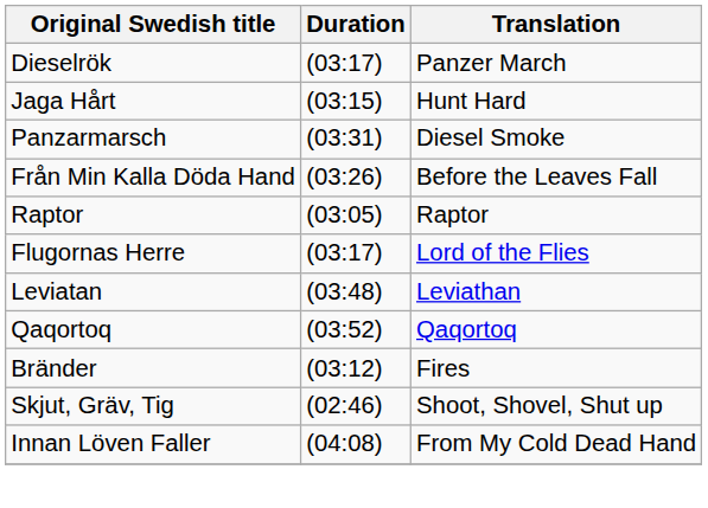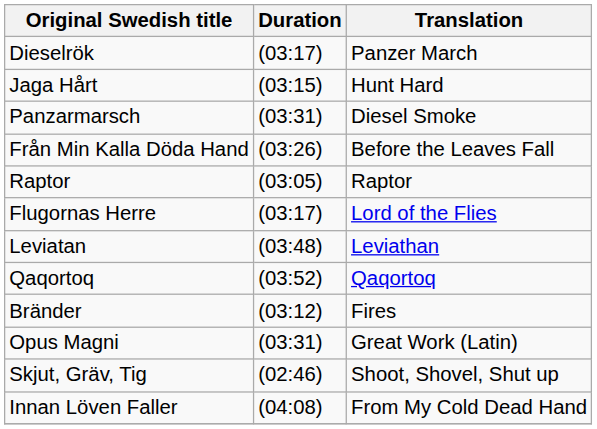 <table class="wikitable">
 <tr>
 <th>Original Swedish title</th>
 <th>Duration</th>
 <th>Translation</th>
 </tr>
 <tr>
 <td>Dieselrök</td>
 <td>(03:17)</td>
 <td>Panzer March</td>
 </tr>
 <tr>
 <td>Jaga Hårt</td>
 <td>(03:15)</td>
 <td>Hunt Hard</td>
 </tr>
 <tr>
 <td>Panzarmarsch</td>
 <td>(03:31)</td>
 <td>Diesel Smoke</td>
 </tr>
 <tr>
 <td>Från Min Kalla Döda Hand</td>
 <td>(03:26)</td>
 <td>Before the Leaves Fall</td>
 </tr>
 <tr>
 <td>Raptor</td>
 <td>(03:05)</td>
 <td>Raptor</td>
 </tr>
 <tr>
 <td>Flugornas Herre</td>
 <td>(03:17)</td>
 <td><a href='#'>Lord of the Flies</a></td>
 </tr>
 <tr>
 <td>Leviatan</td>
 <td>(03:48)</td>
 <td><a href='#'>Leviathan</a></td>
 </tr>
 <tr>
 <td>Qaqortoq</td>
 <td>(03:52)</td>
 <td><a href='#'>Qaqortoq</a></td>
 </tr>
 <tr>
 <td>Bränder</td>
 <td>(03:12)</td>
 <td>Fires</td>
 </tr>
 <tr>
+<td>Opus Magni</td>
+<td>(03:31)</td>
+<td>Great Work (Latin)</td>
+</tr>
+<tr>
 <td>Skjut, Gräv, Tig</td>
 <td>(02:46)</td>
 <td>Shoot, Shovel, Shut up</td>
 </tr>
 <tr>
 <td>Innan Löven Faller</td>
 <td>(04:08)</td>
 <td>From My Cold Dead Hand</td>
 </tr>
 <tr>
 </tr>
 </table>
